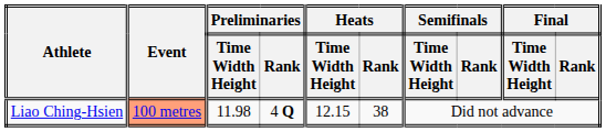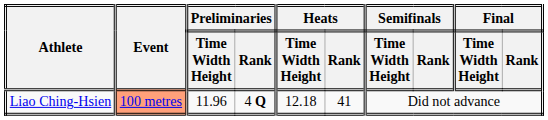 <table class=wikitable style="font-size:90%; border: double;">
 <tr>
 <th rowspan="2" style="border-right:double">Athlete</th>
 <th rowspan="2" style="border-right:double">Event</th>
 <th colspan="2" style="border-right:double; border-bottom:double;">Preliminaries</th>
 <th colspan="2" style="border-right:double; border-bottom:double;">Heats</th>
 <th colspan="2" style="border-right:double; border-bottom:double;">Semifinals</th>
 <th colspan="2" style="border-right:double; border-bottom:double;">Final</th>
 </tr>
 <tr>
 <th>Time<br>Width<br>Height</th>
 <th style="border-right:double">Rank</th>
 <th>Time<br>Width<br>Height</th>
 <th style="border-right:double">Rank</th>
 <th>Time<br>Width<br>Height</th>
 <th style="border-right:double">Rank</th>
 <th>Time<br>Width<br>Height</th>
 <th style="border-right:double">Rank</th>
 </tr>
 <tr style="border-top: double;">
 <td style="border-right:double"><a href='#'>Liao Ching-Hsien</a></td>
 <td style="background: lightsalmon; border-right:double"><a href='#'>100 metres</a></td>
-<td align=center>11.98</td>
+<td align=center>11.96</td>
 <td align=center style="border-right:double">4 <strong>Q</strong></td>
-<td align=center>12.15</td>
-<td align=center style="border-right:double">38</td>
+<td align=center>12.18</td>
+<td align=center style="border-right:double">41</td>
 <td colspan="4" align=center>Did not advance</td>
 </tr>
 </table>
